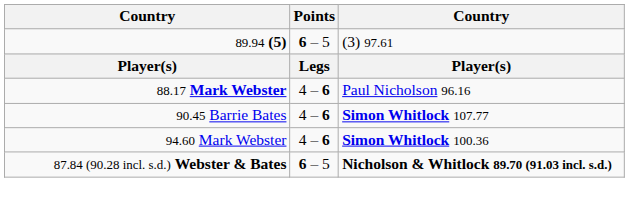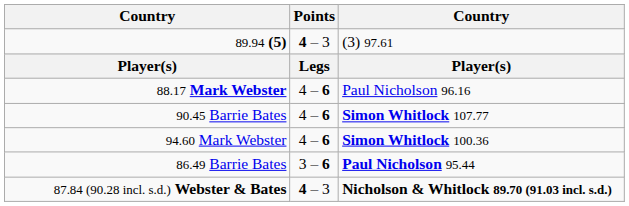 <table class=wikitable style="text-align:center">
 <tr>
 <th width=287>Country</th>
 <th width=1>Points</th>
 <th width=287>Country</th>
 </tr>
 <tr align=left>
 <td align=right><small><span>89.94</span></small> <strong> (5)</strong></td>
-<td align=center><strong>6</strong> – 5</td>
+<td align=center><strong>4</strong> – 3</td>
 <td> (3) <small><span>97.61</span></small></td>
 </tr>
 <tr>
 <th width=287>Player(s)</th>
 <th width=1>Legs</th>
 <th width=287>Player(s)</th>
 </tr>
 <tr align=left>
 <td align=right><small><span>88.17</span></small> <strong><a href='#'>Mark Webster</a></strong></td>
 <td align=center>4 – <strong>6</strong></td>
 <td><a href='#'>Paul Nicholson</a> <small><span>96.16</span></small></td>
 </tr>
 <tr align=left>
 <td align=right><small><span>90.45</span></small> <a href='#'>Barrie Bates</a></td>
 <td align=center>4 – <strong>6</strong></td>
 <td><strong><a href='#'>Simon Whitlock</a></strong> <small><span>107.77</span></small></td>
 </tr>
 <tr align=left>
 <td align=right><small><span>94.60</span></small> <a href='#'>Mark Webster</a></td>
 <td align=center>4 – <strong>6</strong></td>
 <td><strong><a href='#'>Simon Whitlock</a></strong> <small><span>100.36</span></small></td>
 </tr>
 <tr align=left>
+<td align=right><small><span>86.49</span></small> <a href='#'>Barrie Bates</a></td>
+<td align=center>3 – <strong>6</strong></td>
+<td><strong><a href='#'>Paul Nicholson</a></strong> <small><span>95.44</span></small></td>
+</tr>
+<tr align=left>
 <td align=right><small><span>87.84 (90.28 incl. s.d.)</span></small> <strong>Webster & Bates</strong></td>
-<td align=center><strong>6</strong> – 5</td>
+<td align=center><strong>4</strong> – 3</td>
 <td><strong>Nicholson & Whitlock <small><span>89.70 (91.03 incl. s.d.)</span></small></strong></td>
 </tr>
 </table>
